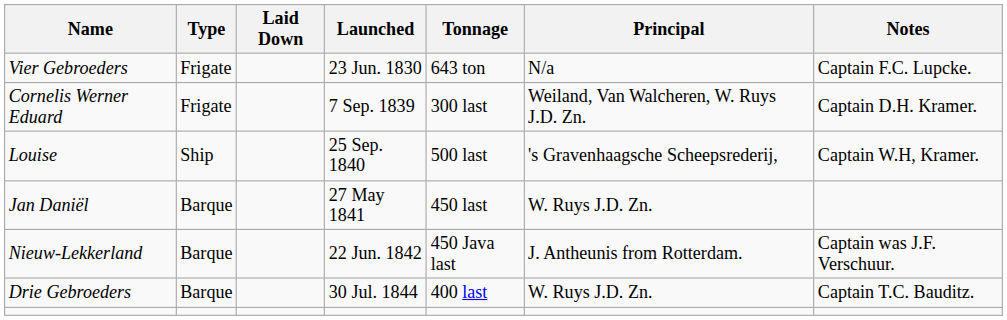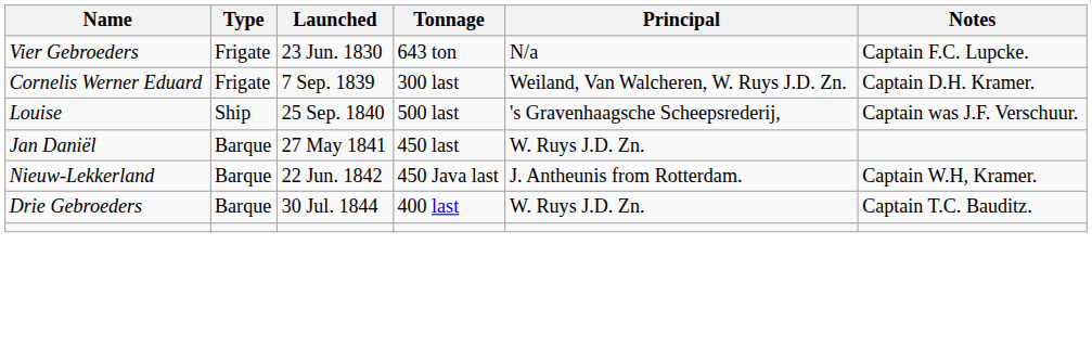 <table class="wikitable sortable nowraplinks" width=100%>
 <tr>
 <th>Name</th>
 <th>Type</th>
-<th>Laid Down</th>
 <th>Launched</th>
 <th>Tonnage</th>
 <th>Principal</th>
 <th class=unsortable>Notes</th>
 </tr>
 <tr>
 <td><em>Vier Gebroeders</em></td>
 <td>Frigate</td>
-<td></td>
 <td>23 Jun. 1830</td>
 <td>643 ton</td>
 <td>N/a</td>
 <td>Captain F.C. Lupcke.</td>
 </tr>
 <tr>
 <td><em>Cornelis Werner Eduard</em> </td>
 <td>Frigate</td>
-<td></td>
 <td>7 Sep. 1839</td>
 <td>300 last</td>
 <td>Weiland, Van Walcheren, W. Ruys J.D. Zn.</td>
 <td>Captain D.H. Kramer.</td>
 </tr>
 <tr>
 <td><em>Louise</em></td>
 <td>Ship</td>
-<td></td>
 <td>25 Sep. 1840</td>
 <td>500 last</td>
 <td>'s Gravenhaagsche Scheepsrederij,</td>
-<td>Captain W.H, Kramer.</td>
+<td>Captain was J.F. Verschuur.</td>
 </tr>
 <tr>
 <td><em>Jan Daniël</em></td>
 <td>Barque</td>
-<td></td>
 <td>27 May 1841</td>
 <td>450 last</td>
 <td>W. Ruys J.D. Zn.</td>
 <td></td>
 </tr>
 <tr>
 <td><em>Nieuw-Lekkerland</em></td>
 <td>Barque</td>
-<td></td>
 <td>22 Jun. 1842</td>
 <td>450 Java last</td>
 <td>J. Antheunis from Rotterdam.</td>
-<td>Captain was J.F. Verschuur.</td>
+<td>Captain W.H, Kramer.</td>
 </tr>
 <tr>
 <td><em>Drie Gebroeders</em></td>
 <td>Barque</td>
-<td></td>
 <td>30 Jul. 1844</td>
 <td>400 <a href='#'>last</a></td>
 <td>W. Ruys J.D. Zn.</td>
 <td>Captain T.C. Bauditz.</td>
 </tr>
 <tr>
 <td></td>
 <td></td>
 <td></td>
 <td></td>
 <td></td>
 <td></td>
-<td></td>
 </tr>
 </table>
